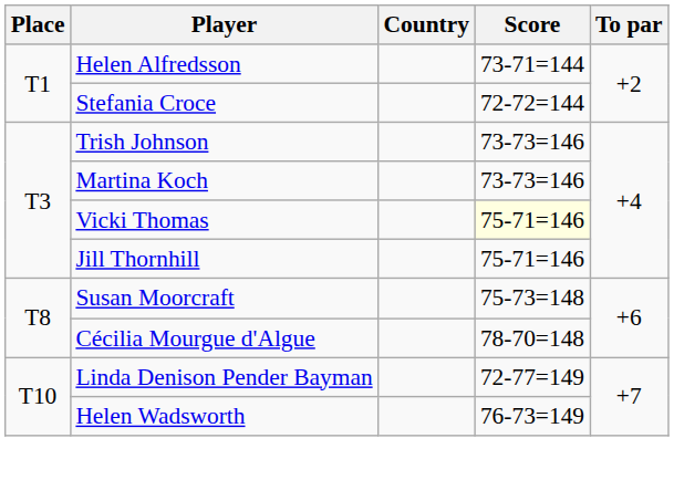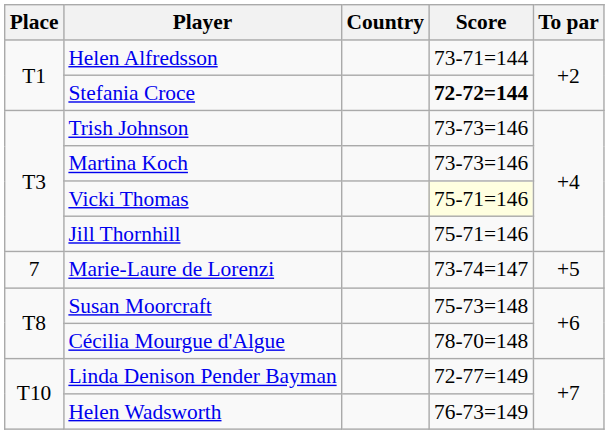 <table class="wikitable" style="font-size:95%;">
 <tr>
 <th>Place</th>
 <th>Player</th>
 <th>Country</th>
 <th>Score</th>
 <th>To par</th>
 </tr>
 <tr>
 <td rowspan="2" align=center>T1</td>
 <td><a href='#'>Helen Alfredsson</a></td>
 <td></td>
 <td align=center>73-71=144</td>
 <td rowspan="2" align=center>+2</td>
 </tr>
 <tr>
 <td><a href='#'>Stefania Croce</a></td>
 <td></td>
-<td>72-72=144</td>
+<td><strong>72-72=144</strong></td>
 </tr>
 <tr>
 <td rowspan="4" align=center>T3</td>
 <td><a href='#'>Trish Johnson</a></td>
 <td></td>
 <td align="center">73-73=146</td>
 <td rowspan="4" align=center>+4</td>
 </tr>
 <tr>
 <td><a href='#'>Martina Koch</a></td>
 <td></td>
 <td align=center>73-73=146</td>
 </tr>
 <tr>
 <td><a href='#'>Vicki Thomas</a></td>
 <td></td>
 <td align=center style="background: lightyellow;">75-71=146</td>
 </tr>
 <tr>
 <td><a href='#'>Jill Thornhill</a></td>
 <td></td>
 <td align=center>75-71=146</td>
+</tr>
+<tr>
+<td align=center>7</td>
+<td><a href='#'>Marie-Laure de Lorenzi</a></td>
+<td></td>
+<td align=center>73-74=147</td>
+<td align=center>+5</td>
 </tr>
 <tr>
 <td rowspan="2" align=center>T8</td>
 <td><a href='#'>Susan Moorcraft</a></td>
 <td></td>
 <td align="center">75-73=148</td>
 <td rowspan="2" align=center>+6</td>
 </tr>
 <tr>
 <td><a href='#'>Cécilia Mourgue d'Algue</a></td>
 <td></td>
 <td align=center>78-70=148</td>
 </tr>
 <tr>
 <td rowspan="2" align=center>T10</td>
 <td><a href='#'>Linda Denison Pender Bayman</a></td>
 <td></td>
 <td align=center>72-77=149</td>
 <td rowspan="2"  align=center>+7</td>
 </tr>
 <tr>
 <td><a href='#'>Helen Wadsworth</a></td>
 <td></td>
 <td align=center>76-73=149</td>
 </tr>
 </table>
